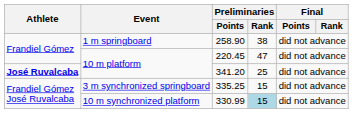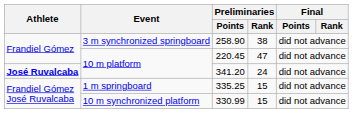 <table class="wikitable" style="text-align:center; font-size:90%">
 <tr>
 <th rowspan="2">Athlete</th>
 <th rowspan="2">Event</th>
 <th colspan="2">Preliminaries</th>
 <th colspan="2">Final</th>
 </tr>
 <tr style="font-size:95%">
 <th>Points</th>
 <th>Rank</th>
 <th>Points</th>
 <th>Rank</th>
 </tr>
 <tr>
 <td align=left rowspan=2><a href='#'>Frandiel Gómez</a></td>
-<td align=left><a href='#'>1 m springboard</a></td>
+<td align="left"><a href='#'>3 m synchronized springboard</a></td>
 <td>258.90</td>
 <td>38</td>
 <td colspan=2>did not advance</td>
 </tr>
 <tr align=center>
 <td align=left rowspan=2><a href='#'>10 m platform</a></td>
 <td>220.45</td>
 <td>47</td>
 <td colspan=2>did not advance</td>
 </tr>
 <tr align=center>
 <td align=left><strong><a href='#'>José Ruvalcaba</a></strong></td>
 <td>341.20</td>
-<td>25</td>
+<td>24</td>
 <td colspan=2>did not advance</td>
 </tr>
 <tr>
 <td align="left" rowspan=2><a href='#'>Frandiel Gómez</a><br><a href='#'>José Ruvalcaba</a></td>
-<td align="left"><a href='#'>3 m synchronized springboard</a></td>
+<td align=left><a href='#'>1 m springboard</a></td>
 <td>335.25</td>
 <td>15</td>
 <td colspan=2>did not advance</td>
 </tr>
 <tr>
 <td align="left"><a href='#'>10 m synchronized platform</a></td>
 <td>330.99</td>
-<td style="background: lightblue;">15</td>
+<td>15</td>
 <td colspan=2>did not advance</td>
 </tr>
 </table>
